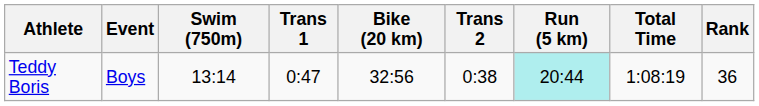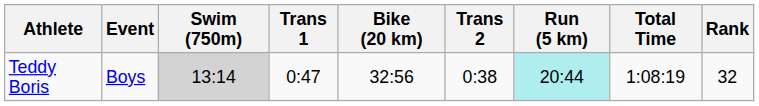 <table class="wikitable" style="font-size:90%;">
 <tr>
 <th>Athlete</th>
 <th>Event</th>
 <th>Swim (750m)</th>
 <th>Trans 1</th>
 <th>Bike (20 km)</th>
 <th>Trans 2</th>
 <th>Run (5 km)</th>
 <th>Total Time</th>
 <th>Rank</th>
 </tr>
 <tr align=center>
 <td align=left><a href='#'>Teddy Boris</a></td>
 <td align=left><a href='#'>Boys</a></td>
-<td>13:14</td>
+<td style="background: lightgrey;">13:14</td>
 <td>0:47</td>
 <td>32:56</td>
 <td>0:38</td>
 <td style="background: paleturquoise;">20:44</td>
 <td>1:08:19</td>
-<td>36</td>
+<td>32</td>
 </tr>
 </table>
